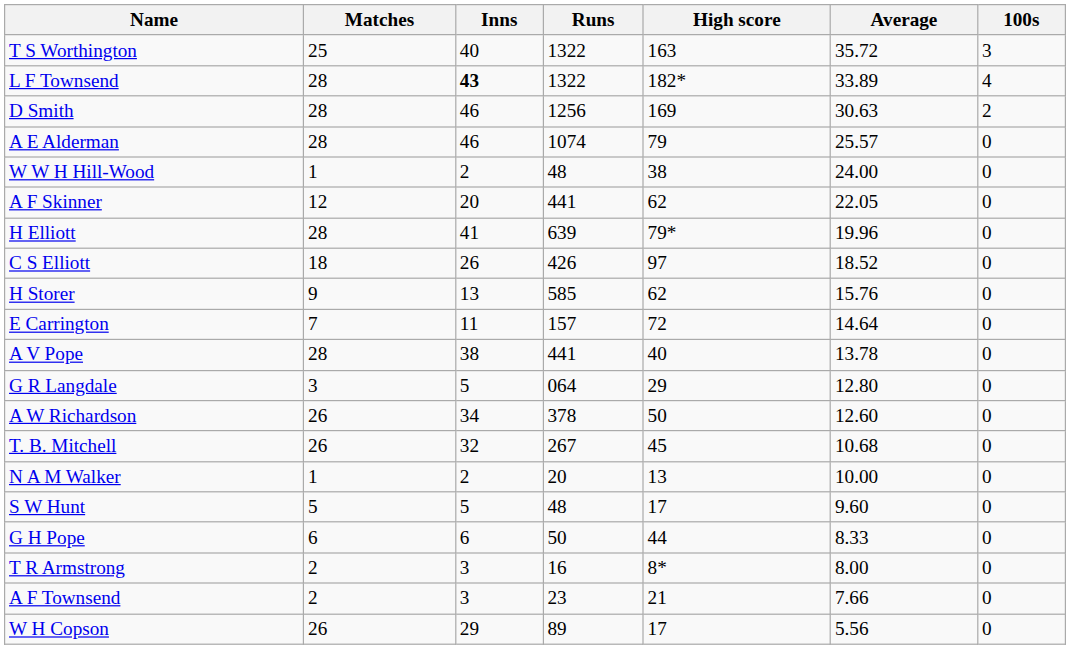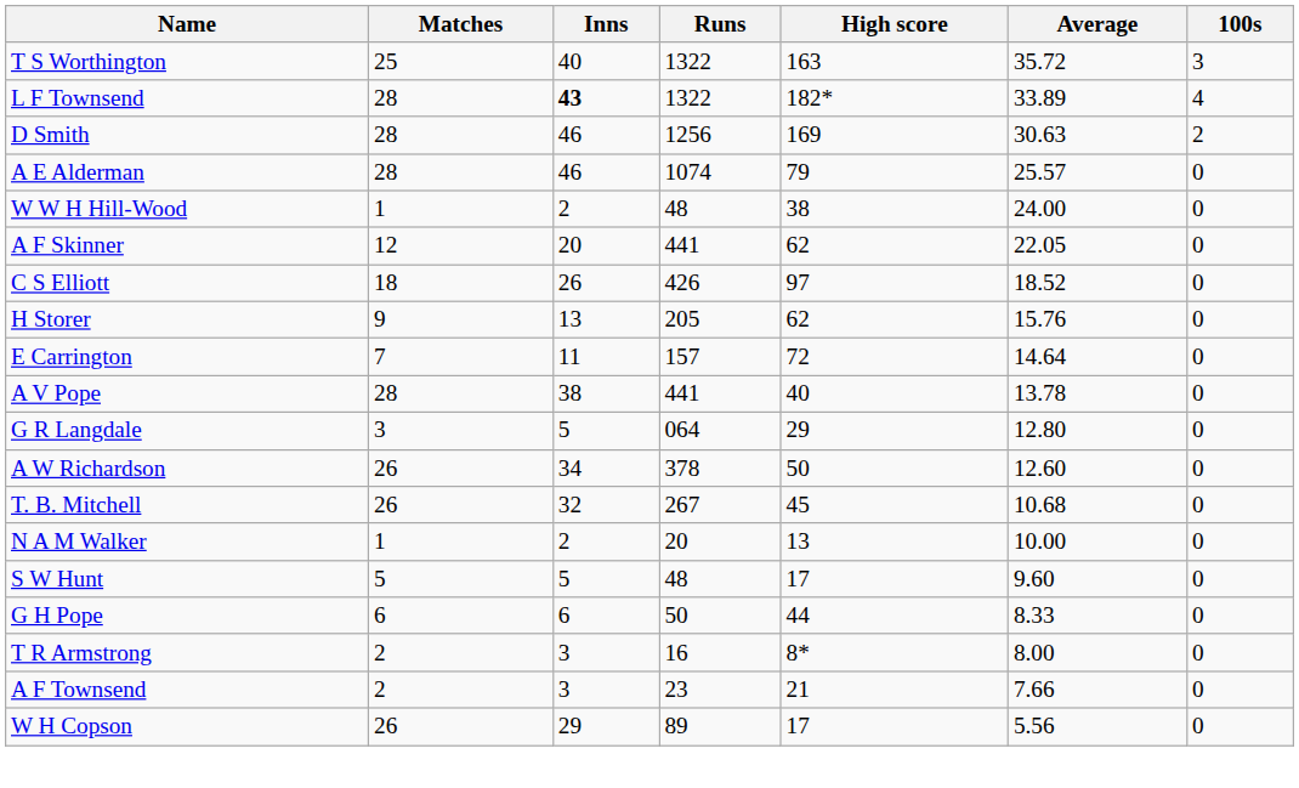 <table class="wikitable sortable" style="width:70%;">
 <tr style="background:#efefef;">
 <th>Name</th>
 <th>Matches</th>
 <th>Inns</th>
 <th>Runs</th>
 <th>High score</th>
 <th>Average</th>
 <th>100s</th>
 </tr>
 <tr>
 <td><a href='#'>T S Worthington</a></td>
 <td>25</td>
 <td>40</td>
 <td>1322</td>
 <td>163</td>
 <td>35.72</td>
 <td>3</td>
 </tr>
 <tr>
 <td><a href='#'>L F Townsend</a></td>
 <td>28</td>
 <td><strong>43</strong></td>
 <td>1322</td>
 <td>182*</td>
 <td>33.89</td>
 <td>4</td>
 </tr>
 <tr>
 <td><a href='#'>D Smith</a></td>
 <td>28</td>
 <td>46</td>
 <td>1256</td>
 <td>169</td>
 <td>30.63</td>
 <td>2</td>
 </tr>
 <tr>
 <td><a href='#'>A E Alderman</a></td>
 <td>28</td>
 <td>46</td>
 <td>1074</td>
 <td>79</td>
 <td>25.57</td>
 <td>0</td>
 </tr>
 <tr>
 <td><a href='#'>W W H Hill-Wood</a></td>
 <td>1</td>
 <td>2</td>
 <td>48</td>
 <td>38</td>
 <td>24.00</td>
 <td>0</td>
 </tr>
 <tr>
 <td><a href='#'>A F Skinner</a></td>
 <td>12</td>
 <td>20</td>
 <td>441</td>
 <td>62</td>
 <td>22.05</td>
 <td>0</td>
 </tr>
 <tr>
-<td><a href='#'>H Elliott</a></td>
-<td>28</td>
-<td>41</td>
-<td>639</td>
-<td>79*</td>
-<td>19.96</td>
-<td>0</td>
-</tr>
-<tr>
 <td><a href='#'>C S Elliott</a></td>
 <td>18</td>
 <td>26</td>
 <td>426</td>
 <td>97</td>
 <td>18.52</td>
 <td>0</td>
 </tr>
 <tr>
 <td><a href='#'>H Storer</a></td>
 <td>9</td>
 <td>13</td>
-<td>585</td>
+<td>205</td>
 <td>62</td>
 <td>15.76</td>
 <td>0</td>
 </tr>
 <tr>
 <td><a href='#'>E Carrington</a></td>
 <td>7</td>
 <td>11</td>
 <td>157</td>
 <td>72</td>
 <td>14.64</td>
 <td>0</td>
 </tr>
 <tr>
 <td><a href='#'>A V Pope</a></td>
 <td>28</td>
 <td>38</td>
 <td>441</td>
 <td>40</td>
 <td>13.78</td>
 <td>0</td>
 </tr>
 <tr>
 <td><a href='#'>G R Langdale</a></td>
 <td>3</td>
 <td>5</td>
 <td>064</td>
 <td>29</td>
 <td>12.80</td>
 <td>0</td>
 </tr>
 <tr>
 <td><a href='#'>A W Richardson</a></td>
 <td>26</td>
 <td>34</td>
 <td>378</td>
 <td>50</td>
 <td>12.60</td>
 <td>0</td>
 </tr>
 <tr>
 <td><a href='#'>T. B. Mitchell</a></td>
 <td>26</td>
 <td>32</td>
 <td>267</td>
 <td>45</td>
 <td>10.68</td>
 <td>0</td>
 </tr>
 <tr>
 <td><a href='#'>N A M Walker</a></td>
 <td>1</td>
 <td>2</td>
 <td>20</td>
 <td>13</td>
 <td>10.00</td>
 <td>0</td>
 </tr>
 <tr>
 <td><a href='#'>S W Hunt</a></td>
 <td>5</td>
 <td>5</td>
 <td>48</td>
 <td>17</td>
 <td>9.60</td>
 <td>0</td>
 </tr>
 <tr>
 <td><a href='#'>G H Pope</a></td>
 <td>6</td>
 <td>6</td>
 <td>50</td>
 <td>44</td>
 <td>8.33</td>
 <td>0</td>
 </tr>
 <tr>
 <td><a href='#'>T R Armstrong</a></td>
 <td>2</td>
 <td>3</td>
 <td>16</td>
 <td>8*</td>
 <td>8.00</td>
 <td>0</td>
 </tr>
 <tr>
 <td><a href='#'>A F Townsend</a></td>
 <td>2</td>
 <td>3</td>
 <td>23</td>
 <td>21</td>
 <td>7.66</td>
 <td>0</td>
 </tr>
 <tr>
 <td><a href='#'>W H Copson</a></td>
 <td>26</td>
 <td>29</td>
 <td>89</td>
 <td>17</td>
 <td>5.56</td>
 <td>0</td>
 </tr>
 </table>
